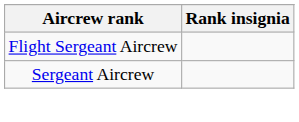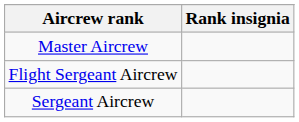 <table class="wikitable">
 <tr>
 </tr>
 <tr style="text-align:center">
 <th>Aircrew rank</th>
 <th>Rank insignia</th>
+</tr>
+<tr style="text-align:center">
+<td><a href='#'>Master Aircrew</a></td>
+<td></td>
 </tr>
 <tr style="text-align:center">
 <td><a href='#'>Flight Sergeant</a> Aircrew</td>
 <td></td>
 </tr>
 <tr style="text-align:center">
 <td><a href='#'>Sergeant</a> Aircrew</td>
 <td></td>
 </tr>
 </table>
